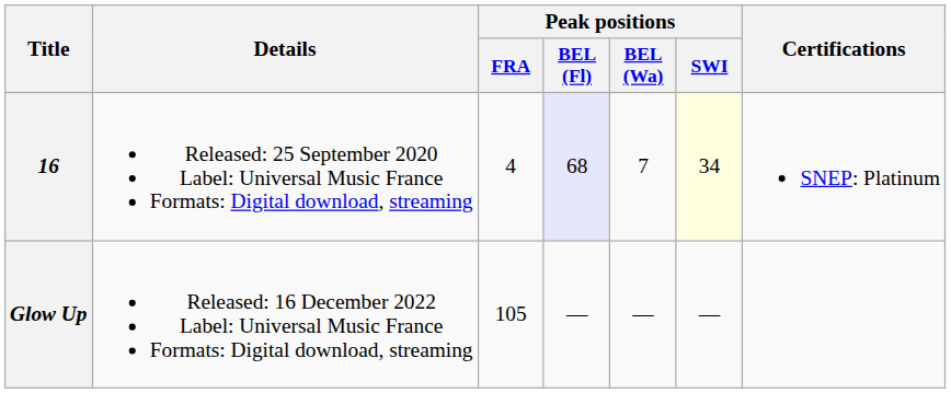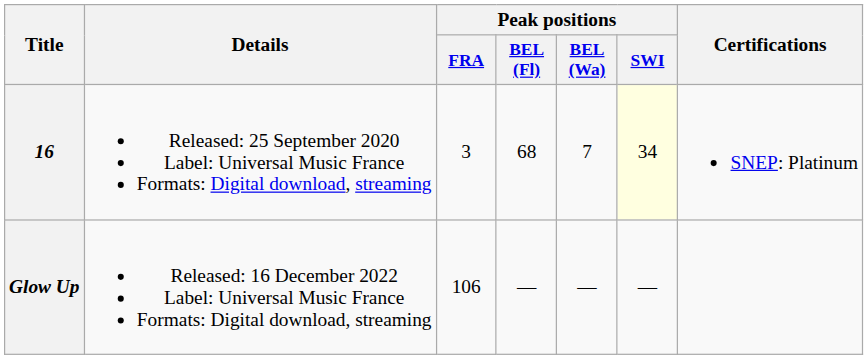 <table class="wikitable plainrowheaders" style="text-align:center;">
 <tr>
 <th scope="col" rowspan="2">Title</th>
 <th scope="col" rowspan="2">Details</th>
 <th scope="col" colspan="4">Peak positions</th>
 <th scope="col" rowspan="2">Certifications</th>
 </tr>
 <tr>
 <th scope="col" style="width:3em;font-size:90%;"><a href='#'>FRA</a><br></th>
 <th scope="col" style="width:3em;font-size:90%;"><a href='#'>BEL<br>(Fl)</a><br></th>
 <th scope="col" style="width:3em;font-size:90%;"><a href='#'>BEL<br>(Wa)</a><br></th>
 <th scope="col" style="width:3em;font-size:90%;"><a href='#'>SWI</a><br></th>
 </tr>
 <tr>
 <th scope="row"><em>16</em></th>
 <td><br><ul><li>Released: 25 September 2020</li><li>Label: Universal Music France</li><li>Formats: <a href='#'>Digital download</a>, <a href='#'>streaming</a></li></ul></td>
-<td>4</td>
-<td style="background: lavender;">68</td>
+<td>3</td>
+<td>68</td>
 <td>7</td>
 <td style="background: lightyellow;">34</td>
 <td><br><ul><li><a href='#'>SNEP</a>: Platinum</li></ul></td>
 </tr>
 <tr>
 <th scope="row"><em>Glow Up</em></th>
 <td><br><ul><li>Released: 16 December 2022</li><li>Label: Universal Music France</li><li>Formats: Digital download, streaming</li></ul></td>
-<td>105</td>
+<td>106</td>
 <td>—</td>
 <td>—</td>
 <td>—</td>
 <td></td>
 </tr>
 </table>
